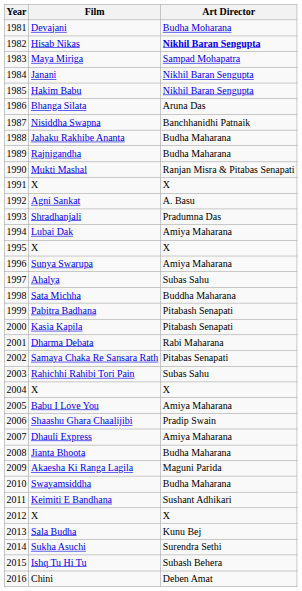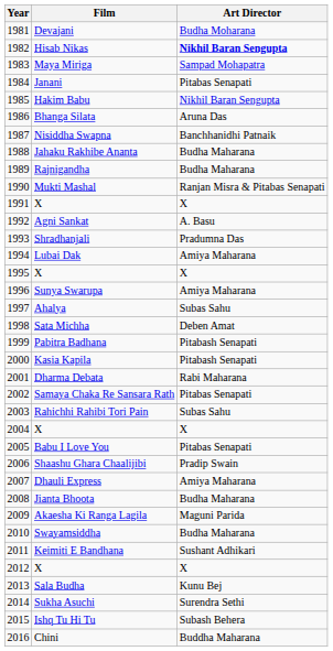 <table class="wikitable sortable">
 <tr>
 <th>Year</th>
 <th>Film</th>
 <th>Art Director</th>
 </tr>
 <tr>
 <td>1981</td>
 <td><a href='#'>Devajani</a></td>
 <td><a href='#'>Budha Moharana</a></td>
 </tr>
 <tr>
 <td>1982</td>
 <td><a href='#'>Hisab Nikas</a></td>
 <td><strong><a href='#'>Nikhil Baran Sengupta</a></strong></td>
 </tr>
 <tr>
 <td>1983</td>
 <td><a href='#'>Maya Miriga</a></td>
 <td><a href='#'>Sampad Mohapatra</a></td>
 </tr>
 <tr>
 <td>1984</td>
 <td><a href='#'>Janani</a></td>
-<td><a href='#'>Nikhil Baran Sengupta</a></td>
+<td>Pitabas Senapati</td>
 </tr>
 <tr>
 <td>1985</td>
 <td><a href='#'>Hakim Babu</a></td>
 <td><a href='#'>Nikhil Baran Sengupta</a></td>
 </tr>
 <tr>
 <td>1986</td>
 <td><a href='#'>Bhanga Silata</a></td>
 <td>Aruna Das</td>
 </tr>
 <tr>
 <td>1987</td>
 <td><a href='#'>Nisiddha Swapna</a></td>
 <td>Banchhanidhi Patnaik</td>
 </tr>
 <tr>
 <td>1988</td>
 <td><a href='#'>Jahaku Rakhibe Ananta</a></td>
 <td>Budha Maharana</td>
 </tr>
 <tr>
 <td>1989</td>
 <td><a href='#'>Rajnigandha</a></td>
 <td>Budha Maharana</td>
 </tr>
 <tr>
 <td>1990</td>
 <td><a href='#'>Mukti Mashal</a></td>
 <td>Ranjan Misra & Pitabas Senapati</td>
 </tr>
 <tr>
 <td>1991</td>
 <td>X</td>
 <td>X</td>
 </tr>
 <tr>
 <td>1992</td>
 <td><a href='#'>Agni Sankat</a></td>
 <td>A. Basu</td>
 </tr>
 <tr>
 <td>1993</td>
 <td><a href='#'>Shradhanjali</a></td>
 <td>Pradumna Das</td>
 </tr>
 <tr>
 <td>1994</td>
 <td><a href='#'>Lubai Dak</a></td>
 <td>Amiya Maharana</td>
 </tr>
 <tr>
 <td>1995</td>
 <td>X</td>
 <td>X</td>
 </tr>
 <tr>
 <td>1996</td>
 <td><a href='#'>Sunya Swarupa</a></td>
 <td>Amiya Maharana</td>
 </tr>
 <tr>
 <td>1997</td>
 <td><a href='#'>Ahalya</a></td>
 <td>Subas Sahu</td>
 </tr>
 <tr>
 <td>1998</td>
 <td><a href='#'>Sata Michha</a></td>
-<td>Buddha Maharana</td>
+<td>Deben Amat</td>
 </tr>
 <tr>
 <td>1999</td>
 <td><a href='#'>Pabitra Badhana</a></td>
 <td>Pitabash Senapati</td>
 </tr>
 <tr>
 <td>2000</td>
 <td><a href='#'>Kasia Kapila</a></td>
 <td>Pitabash Senapati</td>
 </tr>
 <tr>
 <td>2001</td>
 <td><a href='#'>Dharma Debata</a></td>
 <td>Rabi Maharana</td>
 </tr>
 <tr>
 <td>2002</td>
 <td><a href='#'>Samaya Chaka Re Sansara Rath</a></td>
 <td>Pitabas Senapati</td>
 </tr>
 <tr>
 <td>2003</td>
 <td><a href='#'>Rahichhi Rahibi Tori Pain</a></td>
 <td>Subas Sahu</td>
 </tr>
 <tr>
 <td>2004</td>
 <td>X</td>
 <td>X</td>
 </tr>
 <tr>
 <td>2005</td>
 <td><a href='#'>Babu I Love You</a></td>
-<td>Amiya Maharana</td>
+<td>Pitabas Senapati</td>
 </tr>
 <tr>
 <td>2006</td>
 <td><a href='#'>Shaashu Ghara Chaalijibi</a></td>
 <td>Pradip Swain</td>
 </tr>
 <tr>
 <td>2007</td>
 <td><a href='#'>Dhauli Express</a></td>
 <td>Amiya Maharana</td>
 </tr>
 <tr>
 <td>2008</td>
 <td><a href='#'>Jianta Bhoota</a></td>
 <td>Budha Maharana</td>
 </tr>
 <tr>
 <td>2009</td>
 <td><a href='#'>Akaesha Ki Ranga Lagila</a></td>
 <td>Maguni Parida</td>
 </tr>
 <tr>
 <td>2010</td>
 <td><a href='#'>Swayamsiddha</a></td>
 <td>Budha Maharana</td>
 </tr>
 <tr>
 <td>2011</td>
 <td><a href='#'>Keimiti E Bandhana</a></td>
 <td>Sushant Adhikari</td>
 </tr>
 <tr>
 <td>2012</td>
 <td>X</td>
 <td>X</td>
 </tr>
 <tr>
 <td>2013</td>
 <td><a href='#'>Sala Budha</a></td>
 <td>Kunu Bej</td>
 </tr>
 <tr>
 <td>2014</td>
 <td><a href='#'>Sukha Asuchi</a></td>
 <td>Surendra Sethi</td>
 </tr>
 <tr>
 <td>2015</td>
 <td><a href='#'>Ishq Tu Hi Tu</a></td>
 <td>Subash Behera</td>
 </tr>
 <tr>
 <td>2016</td>
 <td>Chini</td>
-<td>Deben Amat</td>
+<td>Buddha Maharana</td>
 </tr>
 </table>
